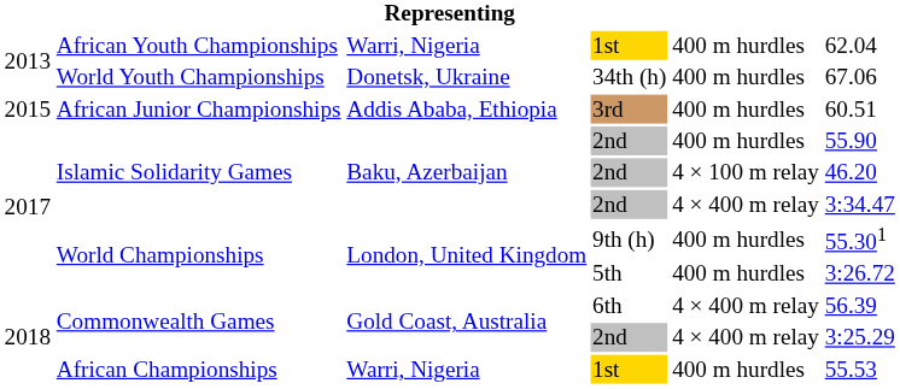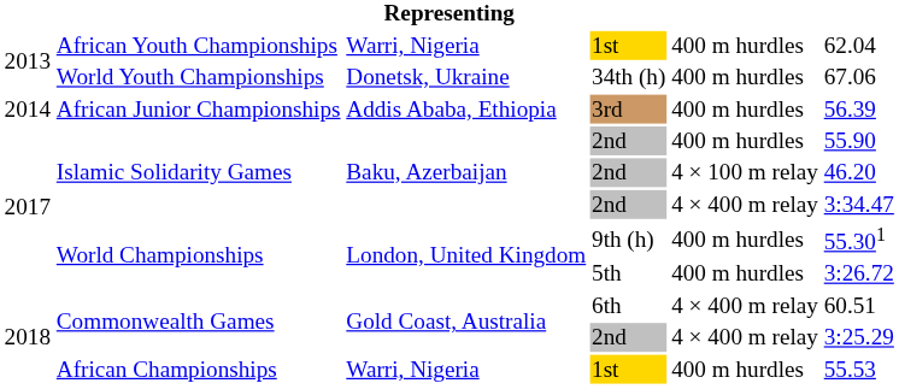 <table>
 <tr>
 <th colspan="6">Representing </th>
 </tr>
 <tr>
 <td rowspan=2>2013</td>
 <td><a href='#'>African Youth Championships</a></td>
 <td><a href='#'>Warri, Nigeria</a></td>
 <td bgcolor=gold>1st</td>
 <td>400 m hurdles</td>
 <td>62.04</td>
 </tr>
 <tr>
 <td><a href='#'>World Youth Championships</a></td>
 <td><a href='#'>Donetsk, Ukraine</a></td>
 <td>34th (h)</td>
 <td>400 m hurdles</td>
 <td>67.06</td>
 </tr>
 <tr>
-<td>2015</td>
+<td>2014</td>
 <td><a href='#'>African Junior Championships</a></td>
 <td><a href='#'>Addis Ababa, Ethiopia</a></td>
 <td bgcolor=cc9966>3rd</td>
 <td>400 m hurdles</td>
-<td>60.51</td>
+<td><a href='#'>56.39</a></td>
 </tr>
 <tr>
 <td rowspan=5>2017</td>
 <td rowspan=3><a href='#'>Islamic Solidarity Games</a></td>
 <td rowspan=3><a href='#'>Baku, Azerbaijan</a></td>
 <td bgcolor=silver>2nd</td>
 <td>400 m hurdles</td>
 <td><a href='#'>55.90</a></td>
 </tr>
 <tr>
 <td bgcolor=silver>2nd</td>
 <td>4 × 100 m relay</td>
 <td><a href='#'>46.20</a></td>
 </tr>
 <tr>
 <td bgcolor=silver>2nd</td>
 <td>4 × 400 m relay</td>
 <td><a href='#'>3:34.47</a></td>
 </tr>
 <tr>
 <td rowspan=2><a href='#'>World Championships</a></td>
 <td rowspan=2><a href='#'>London, United Kingdom</a></td>
 <td>9th (h)</td>
 <td>400 m hurdles</td>
 <td><a href='#'>55.30</a><sup>1</sup></td>
 </tr>
 <tr>
 <td>5th</td>
 <td>400 m hurdles</td>
 <td><a href='#'>3:26.72</a></td>
 </tr>
 <tr>
 <td rowspan=3>2018</td>
 <td rowspan=2><a href='#'>Commonwealth Games</a></td>
 <td rowspan=2><a href='#'>Gold Coast, Australia</a></td>
 <td>6th</td>
 <td>4 × 400 m relay</td>
-<td><a href='#'>56.39</a></td>
+<td>60.51</td>
 </tr>
 <tr>
 <td bgcolor=silver>2nd</td>
 <td>4 × 400 m relay</td>
 <td><a href='#'>3:25.29</a></td>
 </tr>
 <tr>
 <td><a href='#'>African Championships</a></td>
 <td><a href='#'>Warri, Nigeria</a></td>
 <td bgcolor=gold>1st</td>
 <td>400 m hurdles</td>
 <td><a href='#'>55.53</a></td>
 </tr>
 </table>
